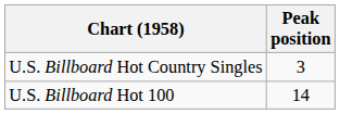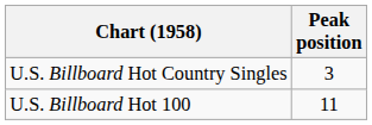 <table class="wikitable sortable">
 <tr>
 <th align="left">Chart (1958)</th>
 <th align="center">Peak<br>position</th>
 </tr>
 <tr>
 <td align="left">U.S. <em>Billboard</em> Hot Country Singles</td>
 <td align="center">3</td>
 </tr>
 <tr>
 <td align="left">U.S. <em>Billboard</em> Hot 100</td>
-<td align="center">14</td>
+<td align="center">11</td>
 </tr>
 </table>
